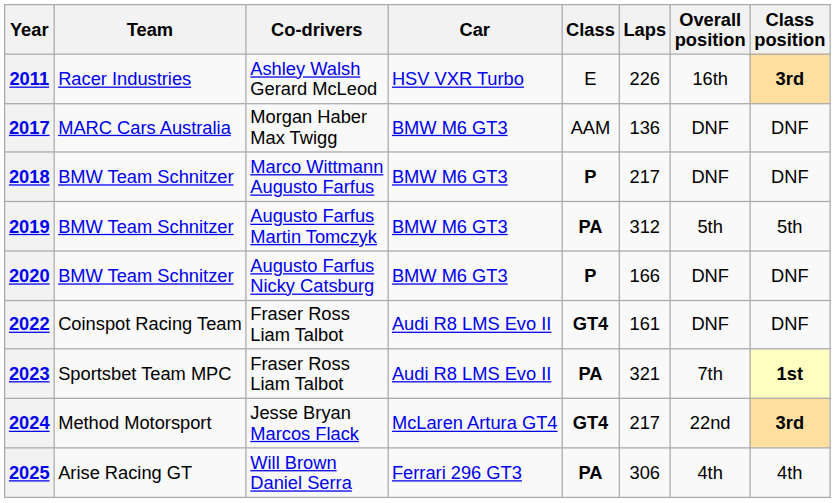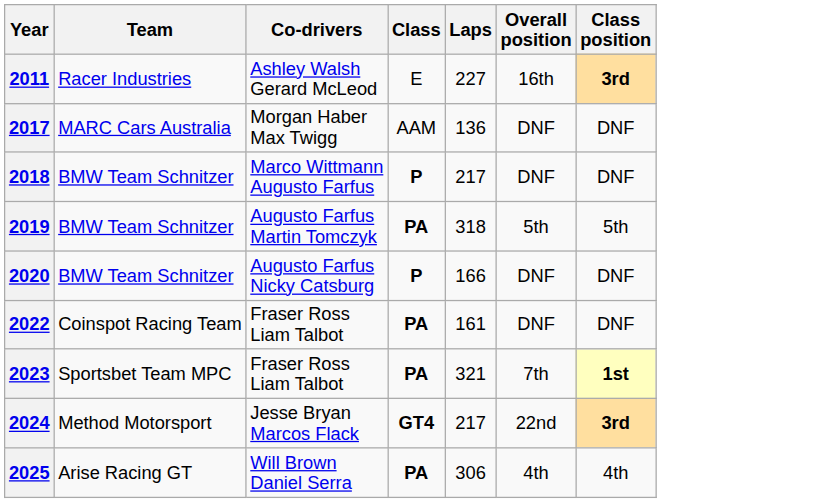 <table class="wikitable" style="font-size:90%">
 <tr>
 <th>Year</th>
 <th>Team</th>
 <th>Co-drivers</th>
-<th>Car</th>
 <th>Class</th>
 <th>Laps</th>
 <th>Overall<br>position</th>
 <th>Class<br>position</th>
 </tr>
 <tr align="center">
 <th><a href='#'>2011</a></th>
 <td align="left"> <a href='#'>Racer Industries</a></td>
 <td align="left"> <a href='#'>Ashley Walsh</a><br> Gerard McLeod</td>
-<td align="left"><a href='#'>HSV VXR Turbo</a></td>
 <td>E</td>
-<td>226</td>
+<td>227</td>
 <td>16th</td>
 <td style="background:#ffdf9f;"><strong>3rd</strong></td>
 </tr>
 <tr align="center">
 <th><a href='#'>2017</a></th>
 <td align="left"> <a href='#'>MARC Cars Australia</a></td>
 <td align="left"> Morgan Haber<br> Max Twigg</td>
-<td align="left"><a href='#'>BMW M6 GT3</a></td>
 <td>AAM</td>
 <td>136</td>
 <td>DNF</td>
 <td>DNF</td>
 </tr>
 <tr align="center">
 <th><a href='#'>2018</a></th>
 <td align="left"> <a href='#'>BMW Team Schnitzer</a></td>
 <td align="left"> <a href='#'>Marco Wittmann</a><br> <a href='#'>Augusto Farfus</a></td>
-<td align="left"><a href='#'>BMW M6 GT3</a></td>
 <td align=center><strong><span>P</span></strong></td>
 <td>217</td>
 <td>DNF</td>
 <td>DNF</td>
 </tr>
 <tr align="center">
 <th><a href='#'>2019</a></th>
 <td align="left"> <a href='#'>BMW Team Schnitzer</a></td>
 <td align="left"> <a href='#'>Augusto Farfus</a><br> <a href='#'>Martin Tomczyk</a></td>
-<td align="left"><a href='#'>BMW M6 GT3</a></td>
 <td><strong><span>PA</span></strong></td>
-<td>312</td>
+<td>318</td>
 <td>5th</td>
 <td>5th</td>
 </tr>
 <tr align="center">
 <th><a href='#'>2020</a></th>
 <td align="left"> <a href='#'>BMW Team Schnitzer</a></td>
 <td align="left"> <a href='#'>Augusto Farfus</a><br> <a href='#'>Nicky Catsburg</a></td>
-<td align="left"><a href='#'>BMW M6 GT3</a></td>
 <td align=center><strong><span>P</span></strong></td>
 <td>166</td>
 <td>DNF</td>
 <td>DNF</td>
 </tr>
 <tr align="center">
 <th><a href='#'>2022</a></th>
 <td align="left"> Coinspot Racing Team</td>
 <td align="left"> Fraser Ross<br> Liam Talbot</td>
-<td align="left"><a href='#'>Audi R8 LMS Evo II</a></td>
-<td><strong><span>GT4</span></strong></td>
+<td><strong><span>PA</span></strong></td>
 <td>161</td>
 <td>DNF</td>
 <td>DNF</td>
 </tr>
 <tr align="center">
 <th><a href='#'>2023</a></th>
 <td align="left"> Sportsbet Team MPC</td>
 <td align="left"> Fraser Ross<br> Liam Talbot</td>
-<td align="left"><a href='#'>Audi R8 LMS Evo II</a></td>
 <td><strong><span>PA</span></strong></td>
 <td>321</td>
 <td>7th</td>
 <td align="center" style="background: #ffffbf"><strong>1st</strong></td>
 </tr>
 <tr align="center">
 <th><a href='#'>2024</a></th>
 <td align="left"> Method Motorsport</td>
 <td align="left"> Jesse Bryan<br> <a href='#'>Marcos Flack</a></td>
-<td align="left"><a href='#'>McLaren Artura GT4</a></td>
 <td><strong><span>GT4</span></strong></td>
 <td>217</td>
 <td>22nd</td>
 <td align="center" style="background:#ffdf9f;"><strong>3rd</strong></td>
 </tr>
 <tr align="center">
 <th><a href='#'>2025</a></th>
 <td align="left" nowrap> Arise Racing GT</td>
 <td align="left" nowrap> <a href='#'>Will Brown</a><br> <a href='#'>Daniel Serra</a></td>
-<td align="left" nowrap><a href='#'>Ferrari 296 GT3</a></td>
 <td><strong><span>PA</span></strong></td>
 <td>306</td>
 <td>4th</td>
 <td>4th</td>
 </tr>
 </table>
